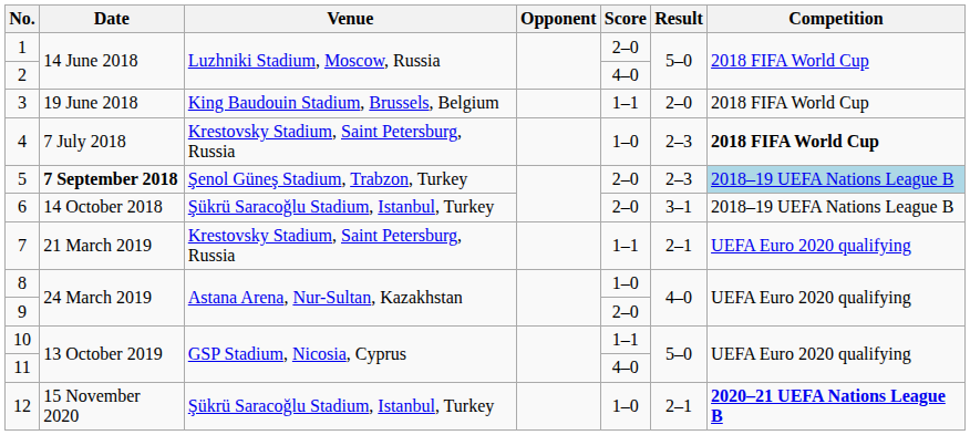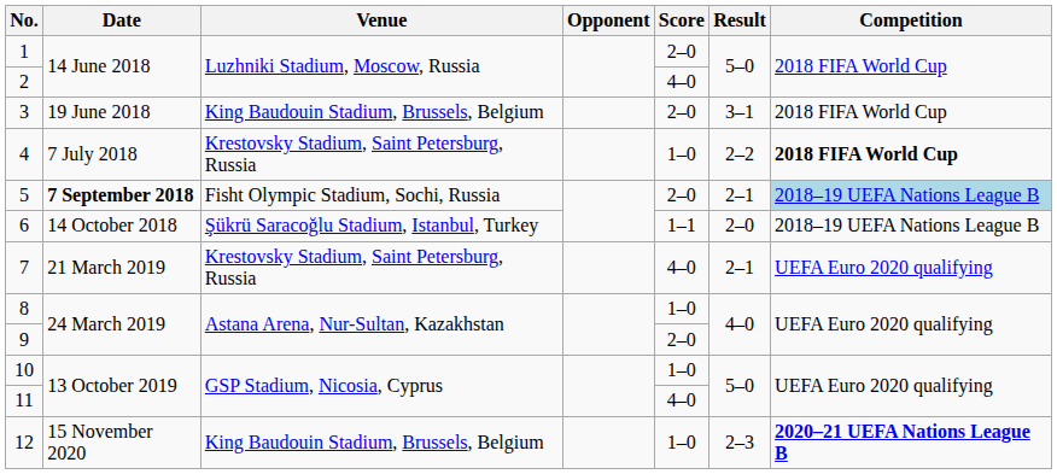 <table class="wikitable sortable">
 <tr>
 <th scope="col">No.</th>
 <th scope="col">Date</th>
 <th scope="col">Venue</th>
 <th scope="col">Opponent</th>
 <th scope="col">Score</th>
 <th scope="col">Result</th>
 <th scope="col">Competition</th>
 </tr>
 <tr>
 <td align="center">1</td>
 <td rowspan="2">14 June 2018</td>
 <td rowspan="2"><a href='#'>Luzhniki Stadium</a>, <a href='#'>Moscow</a>, Russia</td>
 <td rowspan="2"></td>
 <td align="center">2–0</td>
 <td rowspan="2" style="text-align:center">5–0</td>
 <td rowspan="2"><a href='#'>2018 FIFA World Cup</a></td>
 </tr>
 <tr>
 <td align="center">2</td>
 <td align="center">4–0</td>
 </tr>
 <tr>
 <td align="center">3</td>
 <td>19 June 2018</td>
 <td><a href='#'>King Baudouin Stadium</a>, <a href='#'>Brussels</a>, Belgium</td>
 <td></td>
-<td align="center">1–1</td>
-<td style="text-align:center">2–0</td>
+<td align="center">2–0</td>
+<td style="text-align:center">3–1</td>
 <td>2018 FIFA World Cup</td>
 </tr>
 <tr>
 <td align="center">4</td>
 <td>7 July 2018</td>
 <td><a href='#'>Krestovsky Stadium</a>, <a href='#'>Saint Petersburg</a>, Russia</td>
 <td></td>
 <td align="center">1–0</td>
-<td style="text-align:center">2–3</td>
+<td style="text-align:center">2–2</td>
 <td><strong>2018 FIFA World Cup</strong></td>
 </tr>
 <tr>
 <td align="center">5</td>
 <td><strong>7 September 2018</strong></td>
-<td><a href='#'>Şenol Güneş Stadium</a>, <a href='#'>Trabzon</a>, Turkey</td>
+<td>Fisht Olympic Stadium, Sochi, Russia</td>
 <td rowspan="2"></td>
 <td align="center">2–0</td>
-<td style="text-align:center">2–3</td>
+<td style="text-align:center">2–1</td>
 <td style="background: lightblue;"><a href='#'>2018–19 UEFA Nations League B</a></td>
 </tr>
 <tr>
 <td align="center">6</td>
 <td>14 October 2018</td>
 <td><a href='#'>Şükrü Saracoğlu Stadium</a>, <a href='#'>Istanbul</a>, Turkey</td>
-<td align="center">2–0</td>
-<td style="text-align:center">3–1</td>
+<td align="center">1–1</td>
+<td style="text-align:center">2–0</td>
 <td>2018–19 UEFA Nations League B</td>
 </tr>
 <tr>
 <td align="center">7</td>
 <td>21 March 2019</td>
 <td><a href='#'>Krestovsky Stadium</a>, <a href='#'>Saint Petersburg</a>, Russia</td>
 <td></td>
-<td align="center">1–1</td>
+<td align="center">4–0</td>
 <td style="text-align:center">2–1</td>
 <td><a href='#'>UEFA Euro 2020 qualifying</a></td>
 </tr>
 <tr>
 <td align="center">8</td>
 <td rowspan="2">24 March 2019</td>
 <td rowspan="2"><a href='#'>Astana Arena</a>, <a href='#'>Nur-Sultan</a>, Kazakhstan</td>
 <td rowspan="2"></td>
 <td align="center">1–0</td>
 <td rowspan="2" style="text-align:center">4–0</td>
 <td rowspan="2">UEFA Euro 2020 qualifying</td>
 </tr>
 <tr>
 <td align="center">9</td>
 <td align="center">2–0</td>
 </tr>
 <tr>
 <td align="center">10</td>
 <td rowspan="2">13 October 2019</td>
 <td rowspan="2"><a href='#'>GSP Stadium</a>, <a href='#'>Nicosia</a>, Cyprus</td>
 <td rowspan="2"></td>
-<td align="center">1–1</td>
+<td align="center">1–0</td>
 <td rowspan="2" style="text-align:center">5–0</td>
 <td rowspan="2">UEFA Euro 2020 qualifying</td>
 </tr>
 <tr>
 <td align="center">11</td>
 <td align="center">4–0</td>
 </tr>
 <tr>
 <td align="center">12</td>
 <td>15 November 2020</td>
-<td><a href='#'>Şükrü Saracoğlu Stadium</a>, <a href='#'>Istanbul</a>, Turkey</td>
+<td><a href='#'>King Baudouin Stadium</a>, <a href='#'>Brussels</a>, Belgium</td>
 <td></td>
 <td align="center">1–0</td>
-<td style="text-align:center">2–1</td>
+<td style="text-align:center">2–3</td>
 <td><strong><a href='#'>2020–21 UEFA Nations League B</a></strong></td>
 </tr>
 </table>
